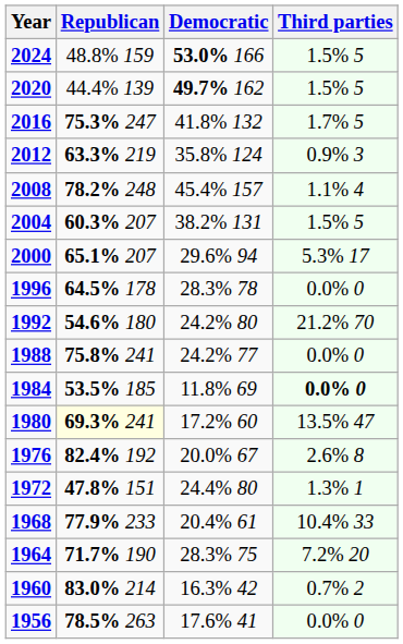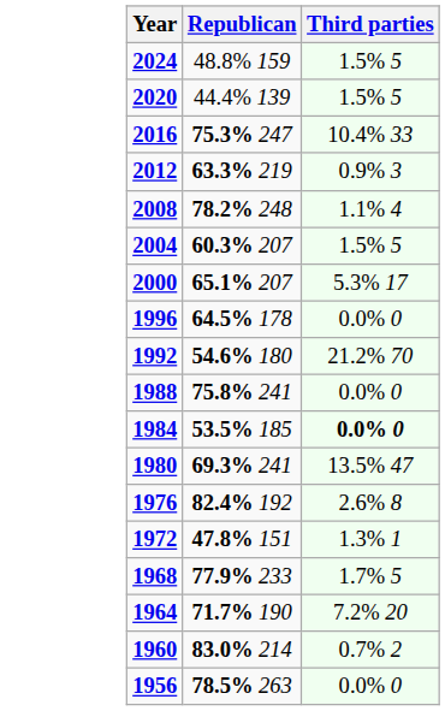 <table class="wikitable" style="float:right; font-size:95%;">
 <tr bgcolor=lightgrey>
 <th>Year</th>
 <th><a href='#'>Republican</a></th>
-<th><a href='#'>Democratic</a></th>
 <th><a href='#'>Third parties</a></th>
 </tr>
 <tr>
 <td style="text-align:center;" ><strong><a href='#'>2024</a></strong></td>
 <td style="text-align:center;" >48.8% <em>159</em></td>
-<td style="text-align:center;" ><strong>53.0%</strong> <em>166</em></td>
 <td style="text-align:center; background:honeyDew;">1.5% <em>5</em></td>
 </tr>
 <tr>
 <td style="text-align:center;" ><strong><a href='#'>2020</a></strong></td>
 <td style="text-align:center;" >44.4% <em>139</em></td>
-<td style="text-align:center;" ><strong>49.7%</strong> <em>162</em></td>
 <td style="text-align:center; background:honeyDew;">1.5% <em>5</em></td>
 </tr>
 <tr>
 <td style="text-align:center;" ><strong><a href='#'>2016</a></strong></td>
 <td style="text-align:center;" ><strong>75.3%</strong> <em>247</em></td>
-<td style="text-align:center;" >41.8% <em>132</em></td>
-<td style="text-align:center; background:honeyDew;">1.7% <em>5</em></td>
+<td style="text-align:center; background:honeyDew;">10.4% <em>33</em></td>
 </tr>
 <tr>
 <td style="text-align:center;" ><strong><a href='#'>2012</a></strong></td>
 <td style="text-align:center;" ><strong>63.3%</strong> <em>219</em></td>
-<td style="text-align:center;" >35.8% <em>124</em></td>
 <td style="text-align:center; background:honeyDew;">0.9% <em>3</em></td>
 </tr>
 <tr>
 <td style="text-align:center;" ><strong><a href='#'>2008</a></strong></td>
 <td style="text-align:center;" ><strong>78.2%</strong> <em>248</em></td>
-<td style="text-align:center;" >45.4% <em>157</em></td>
 <td style="text-align:center; background:honeyDew;">1.1% <em>4</em></td>
 </tr>
 <tr>
 <td style="text-align:center;" ><strong><a href='#'>2004</a></strong></td>
 <td style="text-align:center;" ><strong>60.3%</strong> <em>207</em></td>
-<td style="text-align:center;" >38.2% <em>131</em></td>
 <td style="text-align:center; background:honeyDew;">1.5% <em>5</em></td>
 </tr>
 <tr>
 <td style="text-align:center;" ><strong><a href='#'>2000</a></strong></td>
 <td style="text-align:center;" ><strong>65.1%</strong> <em>207</em></td>
-<td style="text-align:center;" >29.6% <em>94</em></td>
 <td style="text-align:center; background:honeyDew;">5.3% <em>17</em></td>
 </tr>
 <tr>
 <td style="text-align:center;" ><strong><a href='#'>1996</a></strong></td>
 <td style="text-align:center;" ><strong>64.5%</strong> <em>178</em></td>
-<td style="text-align:center;" >28.3% <em>78</em></td>
 <td style="text-align:center; background:honeyDew;">0.0% <em>0</em></td>
 </tr>
 <tr>
 <td style="text-align:center;" ><strong><a href='#'>1992</a></strong></td>
 <td style="text-align:center;" ><strong>54.6%</strong> <em>180</em></td>
-<td style="text-align:center;" >24.2% <em>80</em></td>
 <td style="text-align:center; background:honeyDew;">21.2% <em>70</em></td>
 </tr>
 <tr>
 <td style="text-align:center;" ><strong><a href='#'>1988</a></strong></td>
 <td style="text-align:center;" ><strong>75.8%</strong> <em>241</em></td>
-<td style="text-align:center;" >24.2% <em>77</em></td>
 <td style="text-align:center; background:honeyDew;">0.0% <em>0</em></td>
 </tr>
 <tr>
 <td style="text-align:center;" ><strong><a href='#'>1984</a></strong></td>
 <td style="text-align:center;" ><strong>53.5%</strong> <em>185</em></td>
-<td style="text-align:center;" >11.8% <em>69</em></td>
 <td style="text-align:center; background:honeyDew;"><strong>0.0% <em>0</em></strong></td>
 </tr>
 <tr>
 <td style="text-align:center;" ><strong><a href='#'>1980</a></strong></td>
-<td style="background: lightyellow; text-align:center;" ><strong>69.3%</strong> <em>241</em></td>
-<td style="text-align:center;" >17.2% <em>60</em></td>
+<td style="text-align:center;" ><strong>69.3%</strong> <em>241</em></td>
 <td style="text-align:center; background:honeyDew;">13.5% <em>47</em></td>
 </tr>
 <tr>
 <td style="text-align:center;" ><strong><a href='#'>1976</a></strong></td>
 <td style="text-align:center;" ><strong>82.4%</strong> <em>192</em></td>
-<td style="text-align:center;" >20.0% <em>67</em></td>
 <td style="text-align:center; background:honeyDew;">2.6% <em>8</em></td>
 </tr>
 <tr>
 <td style="text-align:center;" ><strong><a href='#'>1972</a></strong></td>
 <td style="text-align:center;" ><strong>47.8%</strong> <em>151</em></td>
-<td style="text-align:center;" >24.4% <em>80</em></td>
 <td style="text-align:center; background:honeyDew;">1.3% <em>1</em></td>
 </tr>
 <tr>
 <td style="text-align:center;" ><strong><a href='#'>1968</a></strong></td>
 <td style="text-align:center;" ><strong>77.9%</strong> <em>233</em></td>
-<td style="text-align:center;" >20.4% <em>61</em></td>
-<td style="text-align:center; background:honeyDew;">10.4% <em>33</em></td>
+<td style="text-align:center; background:honeyDew;">1.7% <em>5</em></td>
 </tr>
 <tr>
 <td style="text-align:center;" ><strong><a href='#'>1964</a></strong></td>
 <td style="text-align:center;" ><strong>71.7%</strong> <em>190</em></td>
-<td style="text-align:center;" >28.3% <em>75</em></td>
 <td style="text-align:center; background:honeyDew;">7.2% <em>20</em></td>
 </tr>
 <tr>
 <td style="text-align:center;" ><strong><a href='#'>1960</a></strong></td>
 <td style="text-align:center;" ><strong>83.0%</strong> <em>214</em></td>
-<td style="text-align:center;" >16.3% <em>42</em></td>
 <td style="text-align:center; background:honeyDew;">0.7% <em>2</em></td>
 </tr>
 <tr>
 <td style="text-align:center;" ><strong><a href='#'>1956</a></strong></td>
 <td style="text-align:center;" ><strong>78.5%</strong> <em>263</em></td>
-<td style="text-align:center;" >17.6% <em>41</em></td>
 <td style="text-align:center; background:honeyDew;">0.0% <em>0</em></td>
 </tr>
 </table>
